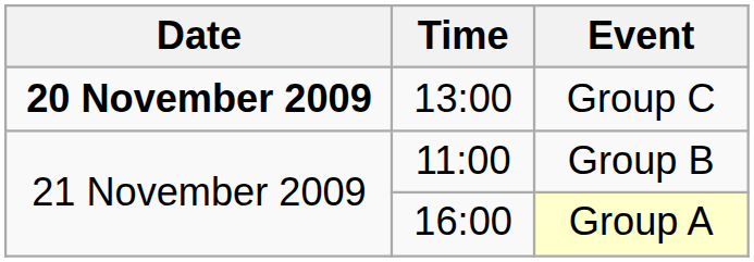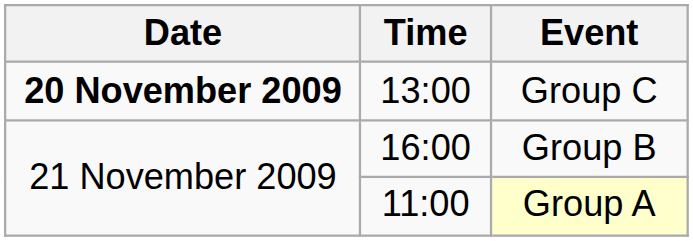 <table class = "wikitable" style="text-align:center;">
 <tr>
 <th width=150>Date</th>
 <th width=50>Time</th>
 <th width=80>Event</th>
 </tr>
 <tr>
 <td><strong>20 November 2009</strong></td>
 <td>13:00</td>
 <td>Group C</td>
 </tr>
 <tr>
 <td rowspan=2>21 November 2009</td>
-<td>11:00</td>
+<td>16:00</td>
 <td>Group B</td>
 </tr>
 <tr>
-<td>16:00</td>
+<td>11:00</td>
 <td bgcolor=ffffcc>Group A</td>
 </tr>
 </table>
